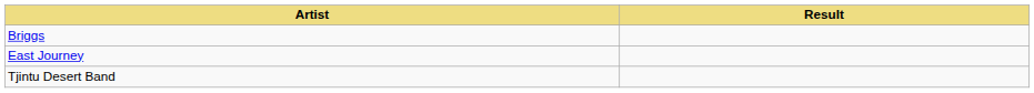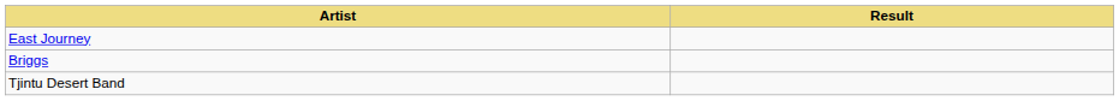 <table class="wikitable" width=100%>
 <tr>
 <th style="width:15%;background:#EEDD82;">Artist</th>
 <th style="width:10%;background:#EEDD82;">Result</th>
 </tr>
 <tr>
-<td><a href='#'>Briggs</a></td>
+<td><a href='#'>East Journey</a></td>
 <td></td>
 </tr>
 <tr>
-<td><a href='#'>East Journey</a></td>
+<td><a href='#'>Briggs</a></td>
 <td></td>
 </tr>
 <tr>
 <td>Tjintu Desert Band</td>
 <td></td>
 </tr>
 </table>
